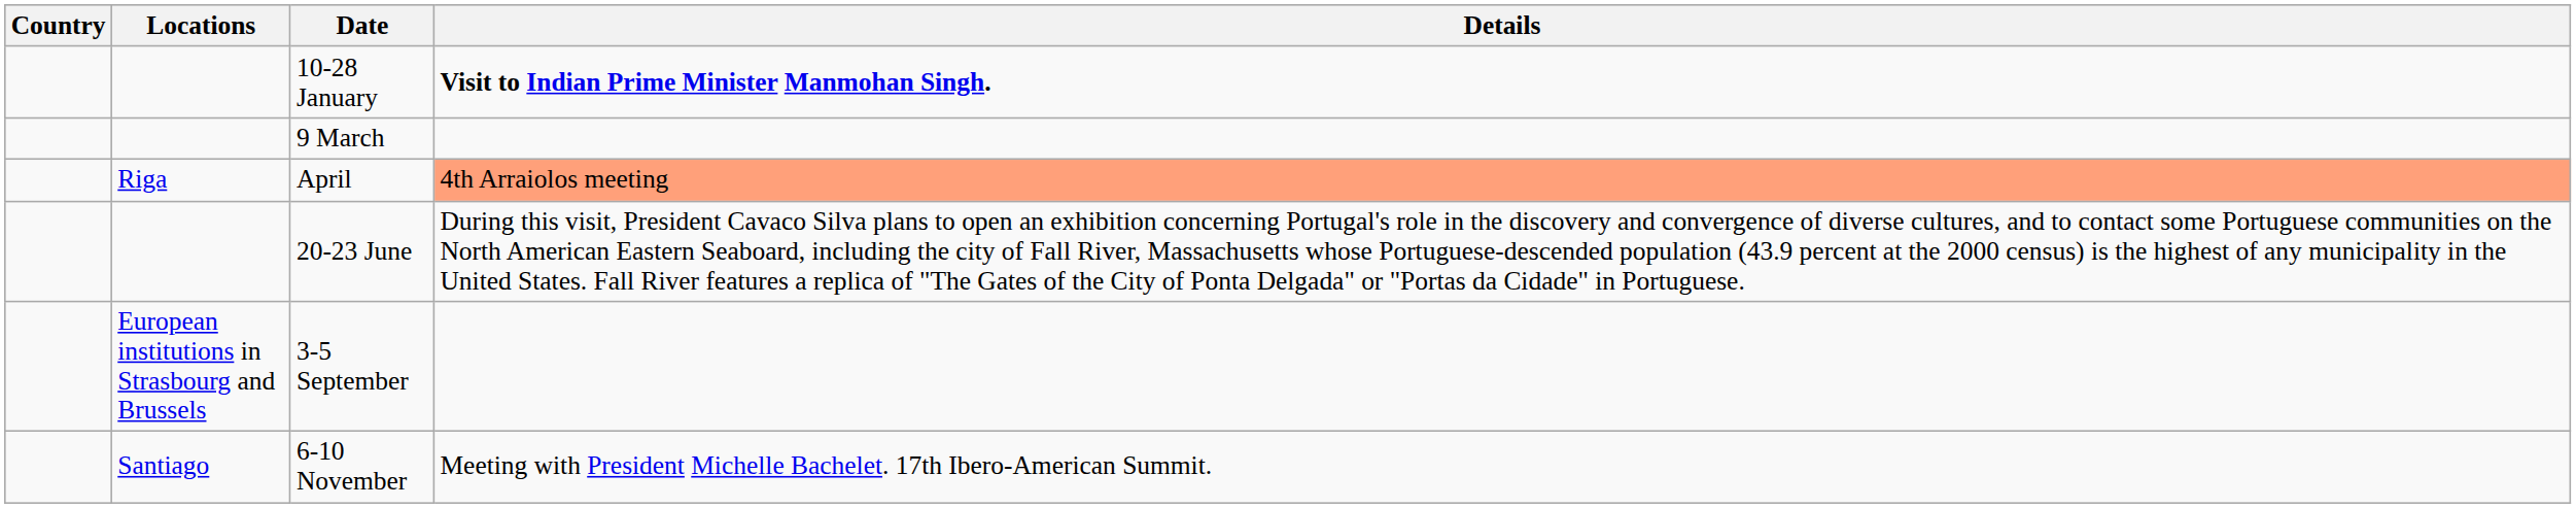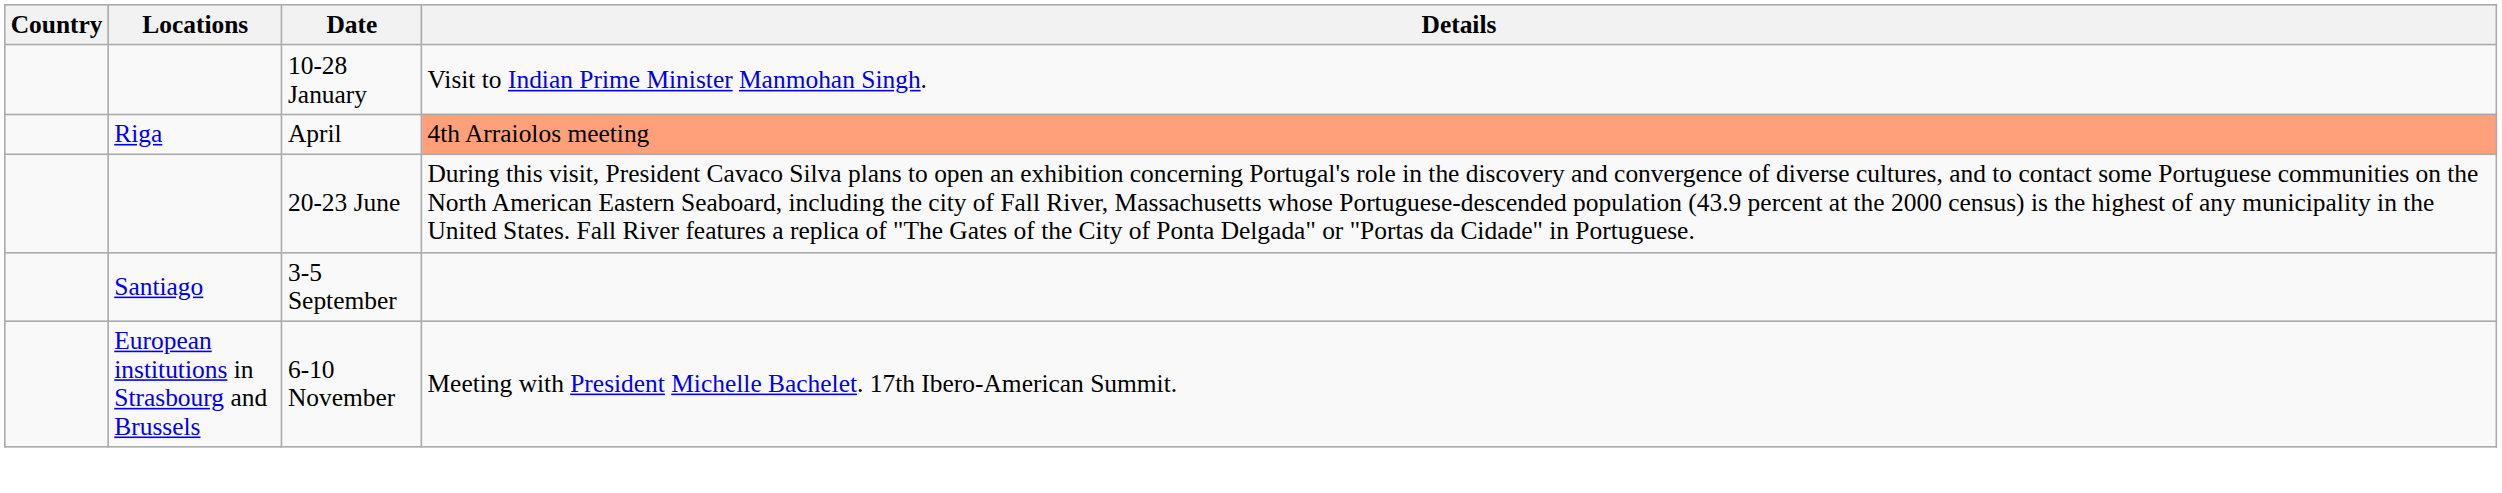 <table class="wikitable">
 <tr>
 <th>Country</th>
 <th>Locations</th>
 <th>Date</th>
 <th>Details</th>
 </tr>
 <tr>
 <td></td>
 <td></td>
 <td>10-28 January</td>
-<td><strong>Visit to <a href='#'>Indian Prime Minister</a> <a href='#'>Manmohan Singh</a>.</strong></td>
-</tr>
-<tr>
-<td></td>
-<td></td>
-<td>9 March</td>
-<td></td>
+<td>Visit to <a href='#'>Indian Prime Minister</a> <a href='#'>Manmohan Singh</a>.</td>
 </tr>
 <tr>
 <td></td>
 <td><a href='#'>Riga</a></td>
 <td>April</td>
 <td style="background: lightsalmon;">4th Arraiolos meeting</td>
 </tr>
 <tr>
 <td></td>
 <td></td>
 <td>20-23 June</td>
 <td>During this visit, President Cavaco Silva plans to open an exhibition concerning Portugal's role in the discovery and convergence of diverse cultures, and to contact some Portuguese communities on the North American Eastern Seaboard, including the city of Fall River, Massachusetts whose Portuguese-descended population (43.9 percent at the 2000 census) is the highest of any municipality in the United States. Fall River features a replica of "The Gates of the City of Ponta Delgada" or "Portas da Cidade" in Portuguese.</td>
 </tr>
 <tr>
 <td><br></td>
-<td><a href='#'>European institutions</a> in<br><a href='#'>Strasbourg</a> and <a href='#'>Brussels</a></td>
+<td><a href='#'>Santiago</a></td>
 <td>3-5 September</td>
 <td></td>
 </tr>
 <tr>
 <td></td>
-<td><a href='#'>Santiago</a></td>
+<td><a href='#'>European institutions</a> in<br><a href='#'>Strasbourg</a> and <a href='#'>Brussels</a></td>
 <td>6-10 November</td>
 <td>Meeting with <a href='#'>President</a> <a href='#'>Michelle Bachelet</a>. 17th Ibero-American Summit.</td>
 </tr>
 </table>
